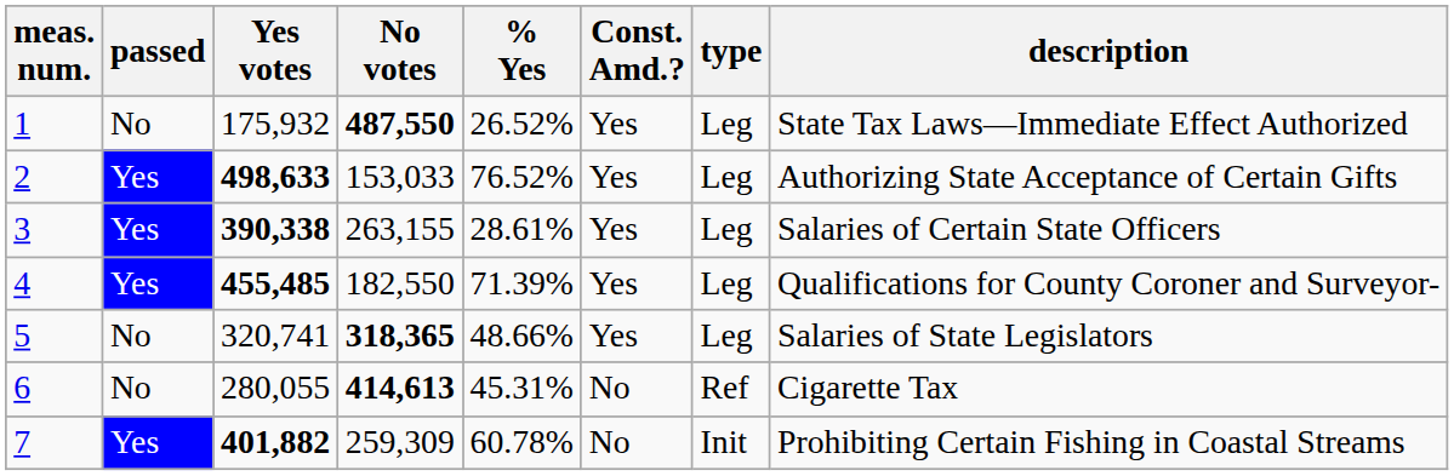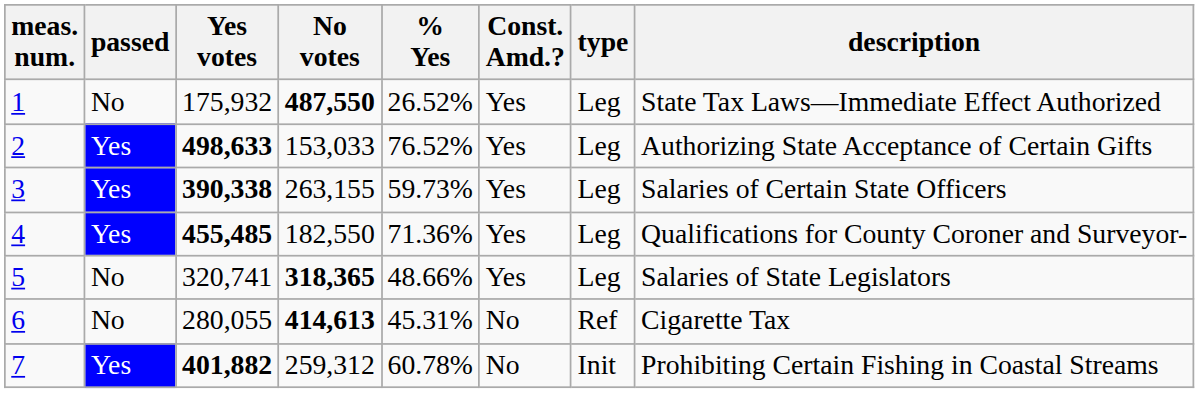 <table class="wikitable sortable">
 <tr>
 <th>meas.<br>num.</th>
 <th>passed</th>
 <th>Yes<br>votes</th>
 <th>No<br>votes</th>
 <th>%<br>Yes</th>
 <th>Const.<br>Amd.?</th>
 <th>type</th>
 <th>description</th>
 </tr>
 <tr>
 <td><a href='#'>1</a></td>
 <td>No</td>
 <td>175,932</td>
 <td><strong>487,550</strong></td>
 <td>26.52%</td>
 <td>Yes</td>
 <td>Leg</td>
 <td>State Tax Laws—Immediate Effect Authorized</td>
 </tr>
 <tr>
 <td><a href='#'>2</a></td>
 <td style="background:blue;color:white">Yes</td>
 <td><strong>498,633</strong></td>
 <td>153,033</td>
 <td>76.52%</td>
 <td>Yes</td>
 <td>Leg</td>
 <td>Authorizing State Acceptance of Certain Gifts</td>
 </tr>
 <tr>
 <td><a href='#'>3</a></td>
 <td style="background:blue;color:white">Yes</td>
 <td><strong>390,338</strong></td>
 <td>263,155</td>
-<td>28.61%</td>
+<td>59.73%</td>
 <td>Yes</td>
 <td>Leg</td>
 <td>Salaries of Certain State Officers</td>
 </tr>
 <tr>
 <td><a href='#'>4</a></td>
 <td style="background:blue;color:white">Yes</td>
 <td><strong>455,485</strong></td>
 <td>182,550</td>
-<td>71.39%</td>
+<td>71.36%</td>
 <td>Yes</td>
 <td>Leg</td>
 <td>Qualifications for County Coroner and Surveyor-</td>
 </tr>
 <tr>
 <td><a href='#'>5</a></td>
 <td>No</td>
 <td>320,741</td>
 <td><strong>318,365</strong></td>
 <td>48.66%</td>
 <td>Yes</td>
 <td>Leg</td>
 <td>Salaries of State Legislators</td>
 </tr>
 <tr>
 <td><a href='#'>6</a></td>
 <td>No</td>
 <td>280,055</td>
 <td><strong>414,613</strong></td>
 <td>45.31%</td>
 <td>No</td>
 <td>Ref</td>
 <td>Cigarette Tax</td>
 </tr>
 <tr>
 <td><a href='#'>7</a></td>
 <td style="background:blue;color:white">Yes</td>
 <td><strong>401,882</strong></td>
-<td>259,309</td>
+<td>259,312</td>
 <td>60.78%</td>
 <td>No</td>
 <td>Init</td>
 <td>Prohibiting Certain Fishing in Coastal Streams</td>
 </tr>
 </table>
